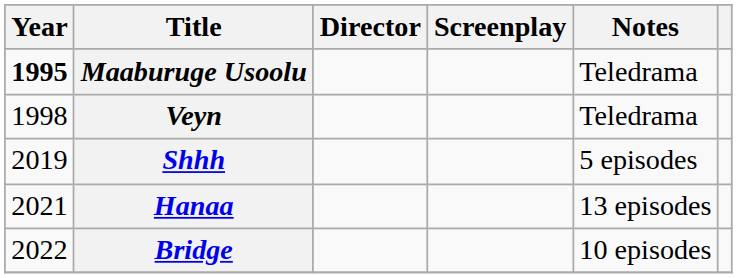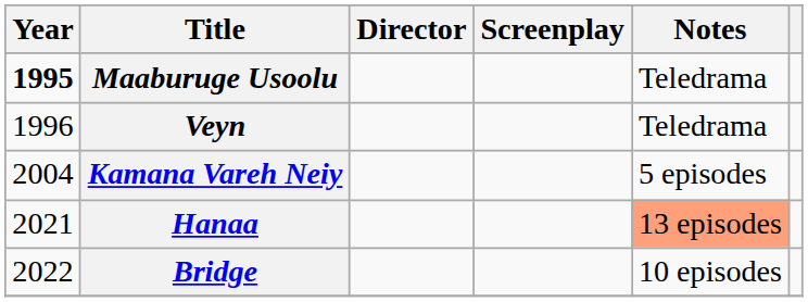 <table class="wikitable sortable plainrowheaders">
 <tr>
 <th scope="col">Year</th>
 <th scope="col">Title</th>
 <th scope="col">Director</th>
 <th scope="col">Screenplay</th>
 <th scope="col">Notes</th>
 <th scope="col" class="unsortable"></th>
 </tr>
 <tr>
 <td><strong>1995</strong></td>
 <th scope="row"><em>Maaburuge Usoolu</em></th>
 <td></td>
 <td></td>
 <td>Teledrama</td>
 <td style="text-align: center;"></td>
 </tr>
 <tr>
-<td>1998</td>
+<td>1996</td>
 <th scope="row"><em>Veyn</em></th>
 <td></td>
 <td></td>
 <td>Teledrama</td>
 <td style="text-align: center;"></td>
 </tr>
 <tr>
-<td>2019</td>
-<th scope="row"><a href='#'><em>Shhh</em></a></th>
+<td>2004</td>
+<th scope="row"><em><a href='#'>Kamana Vareh Neiy</a></em></th>
 <td></td>
 <td></td>
 <td>5 episodes</td>
 <td style="text-align: center;"></td>
 </tr>
 <tr>
 <td>2021</td>
 <th scope="row"><em><a href='#'>Hanaa</a></em></th>
 <td></td>
 <td></td>
-<td>13 episodes</td>
+<td style="background: lightsalmon;">13 episodes</td>
 <td style="text-align: center;"></td>
 </tr>
 <tr>
 <td>2022</td>
 <th scope="row"><em><a href='#'>Bridge</a></em></th>
 <td></td>
 <td></td>
 <td>10 episodes</td>
 <td style="text-align: center;"></td>
 </tr>
 <tr>
 </tr>
 </table>
